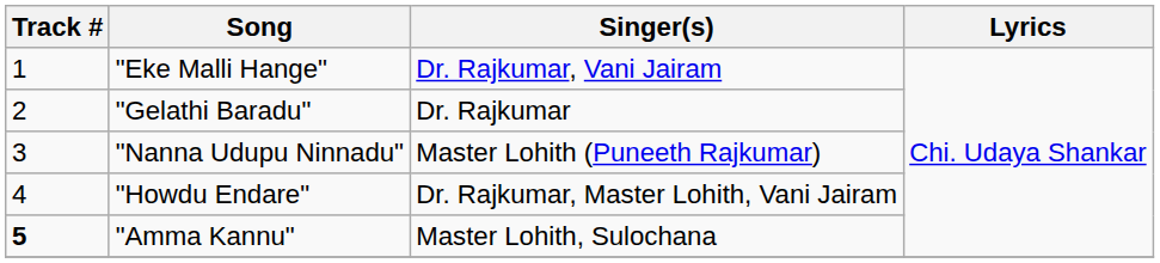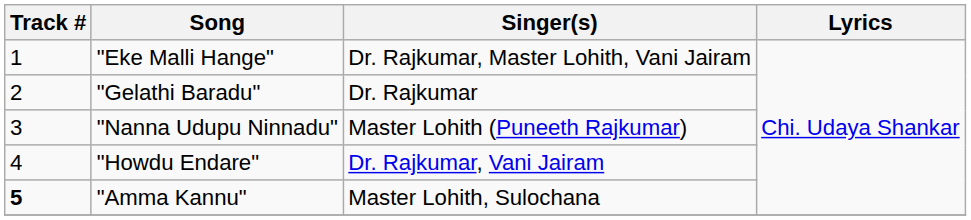 <table class="wikitable" style="font-size:95%;">
 <tr>
 <th>Track #</th>
 <th>Song</th>
 <th>Singer(s)</th>
 <th>Lyrics</th>
 </tr>
 <tr>
 <td>1</td>
 <td>"Eke Malli Hange"</td>
-<td><a href='#'>Dr. Rajkumar</a>, <a href='#'>Vani Jairam</a></td>
+<td>Dr. Rajkumar, Master Lohith, Vani Jairam</td>
 <td rowspan=5><a href='#'>Chi. Udaya Shankar</a></td>
 </tr>
 <tr>
 <td>2</td>
 <td>"Gelathi Baradu"</td>
 <td>Dr. Rajkumar</td>
 </tr>
 <tr>
 <td>3</td>
 <td>"Nanna Udupu Ninnadu"</td>
 <td>Master Lohith (<a href='#'>Puneeth Rajkumar</a>)</td>
 </tr>
 <tr>
 <td>4</td>
 <td>"Howdu Endare"</td>
-<td>Dr. Rajkumar, Master Lohith, Vani Jairam</td>
+<td><a href='#'>Dr. Rajkumar</a>, <a href='#'>Vani Jairam</a></td>
 </tr>
 <tr>
 <td><strong>5</strong></td>
 <td>"Amma Kannu"</td>
 <td>Master Lohith, Sulochana</td>
 </tr>
 <tr>
 </tr>
 </table>
